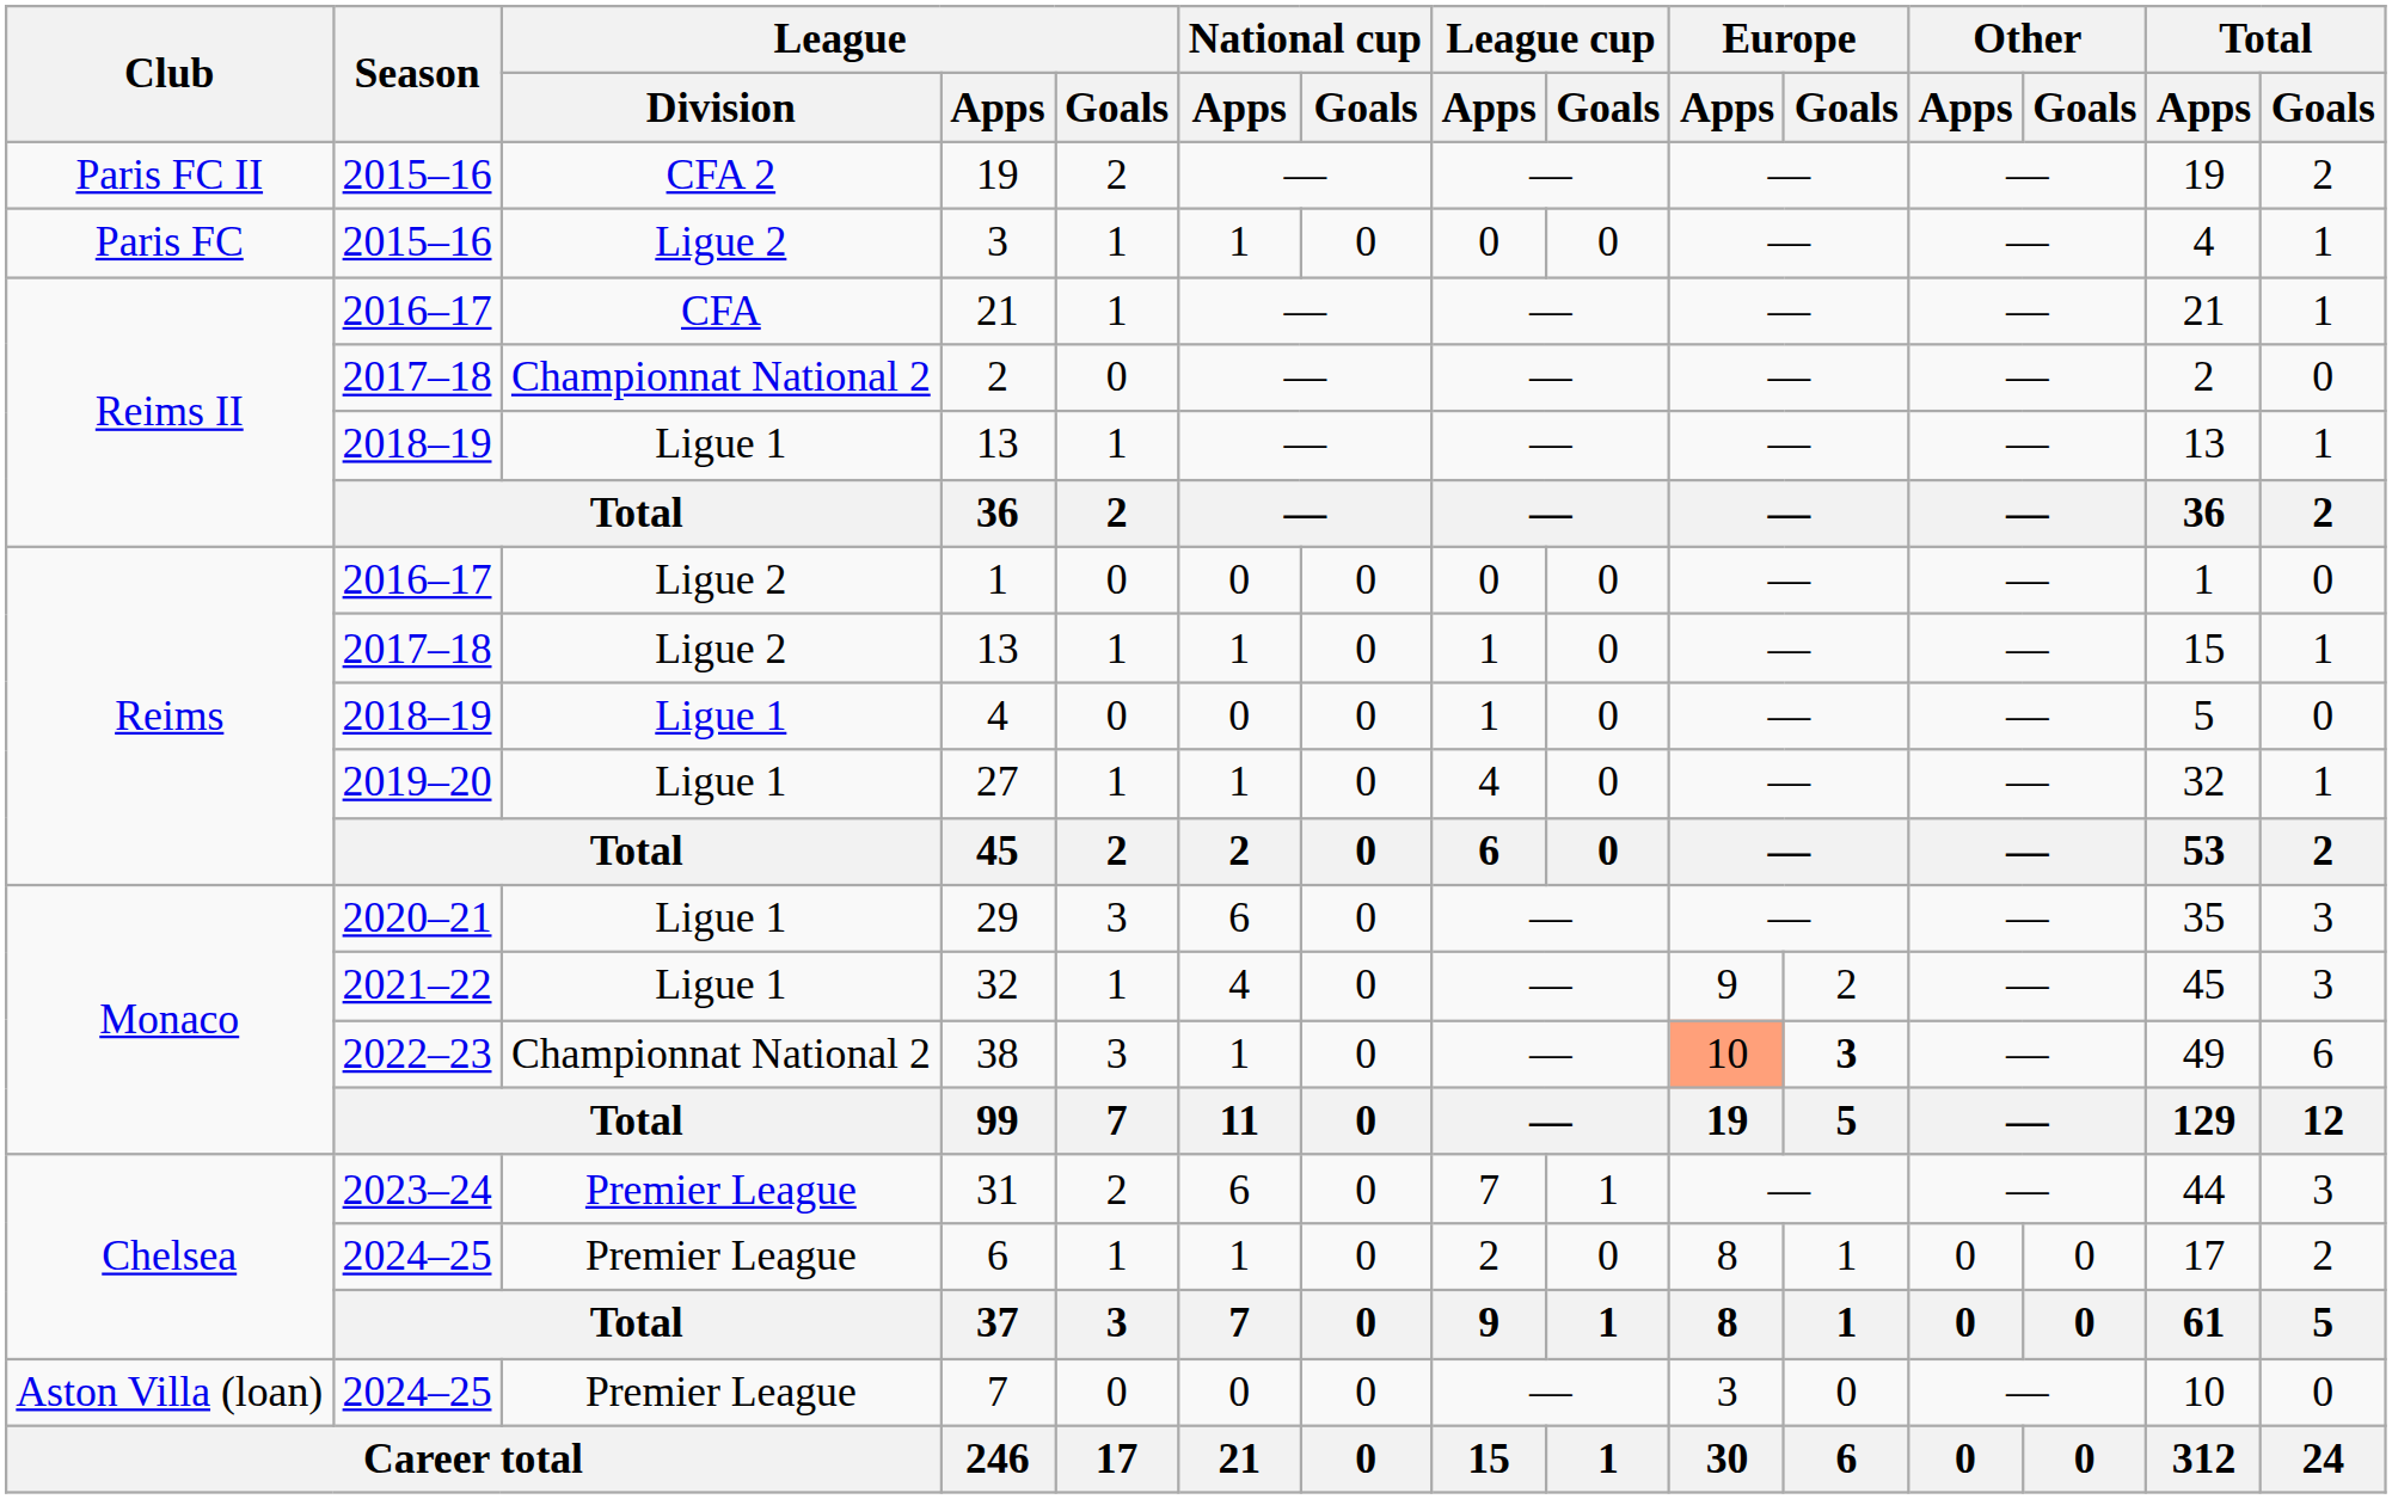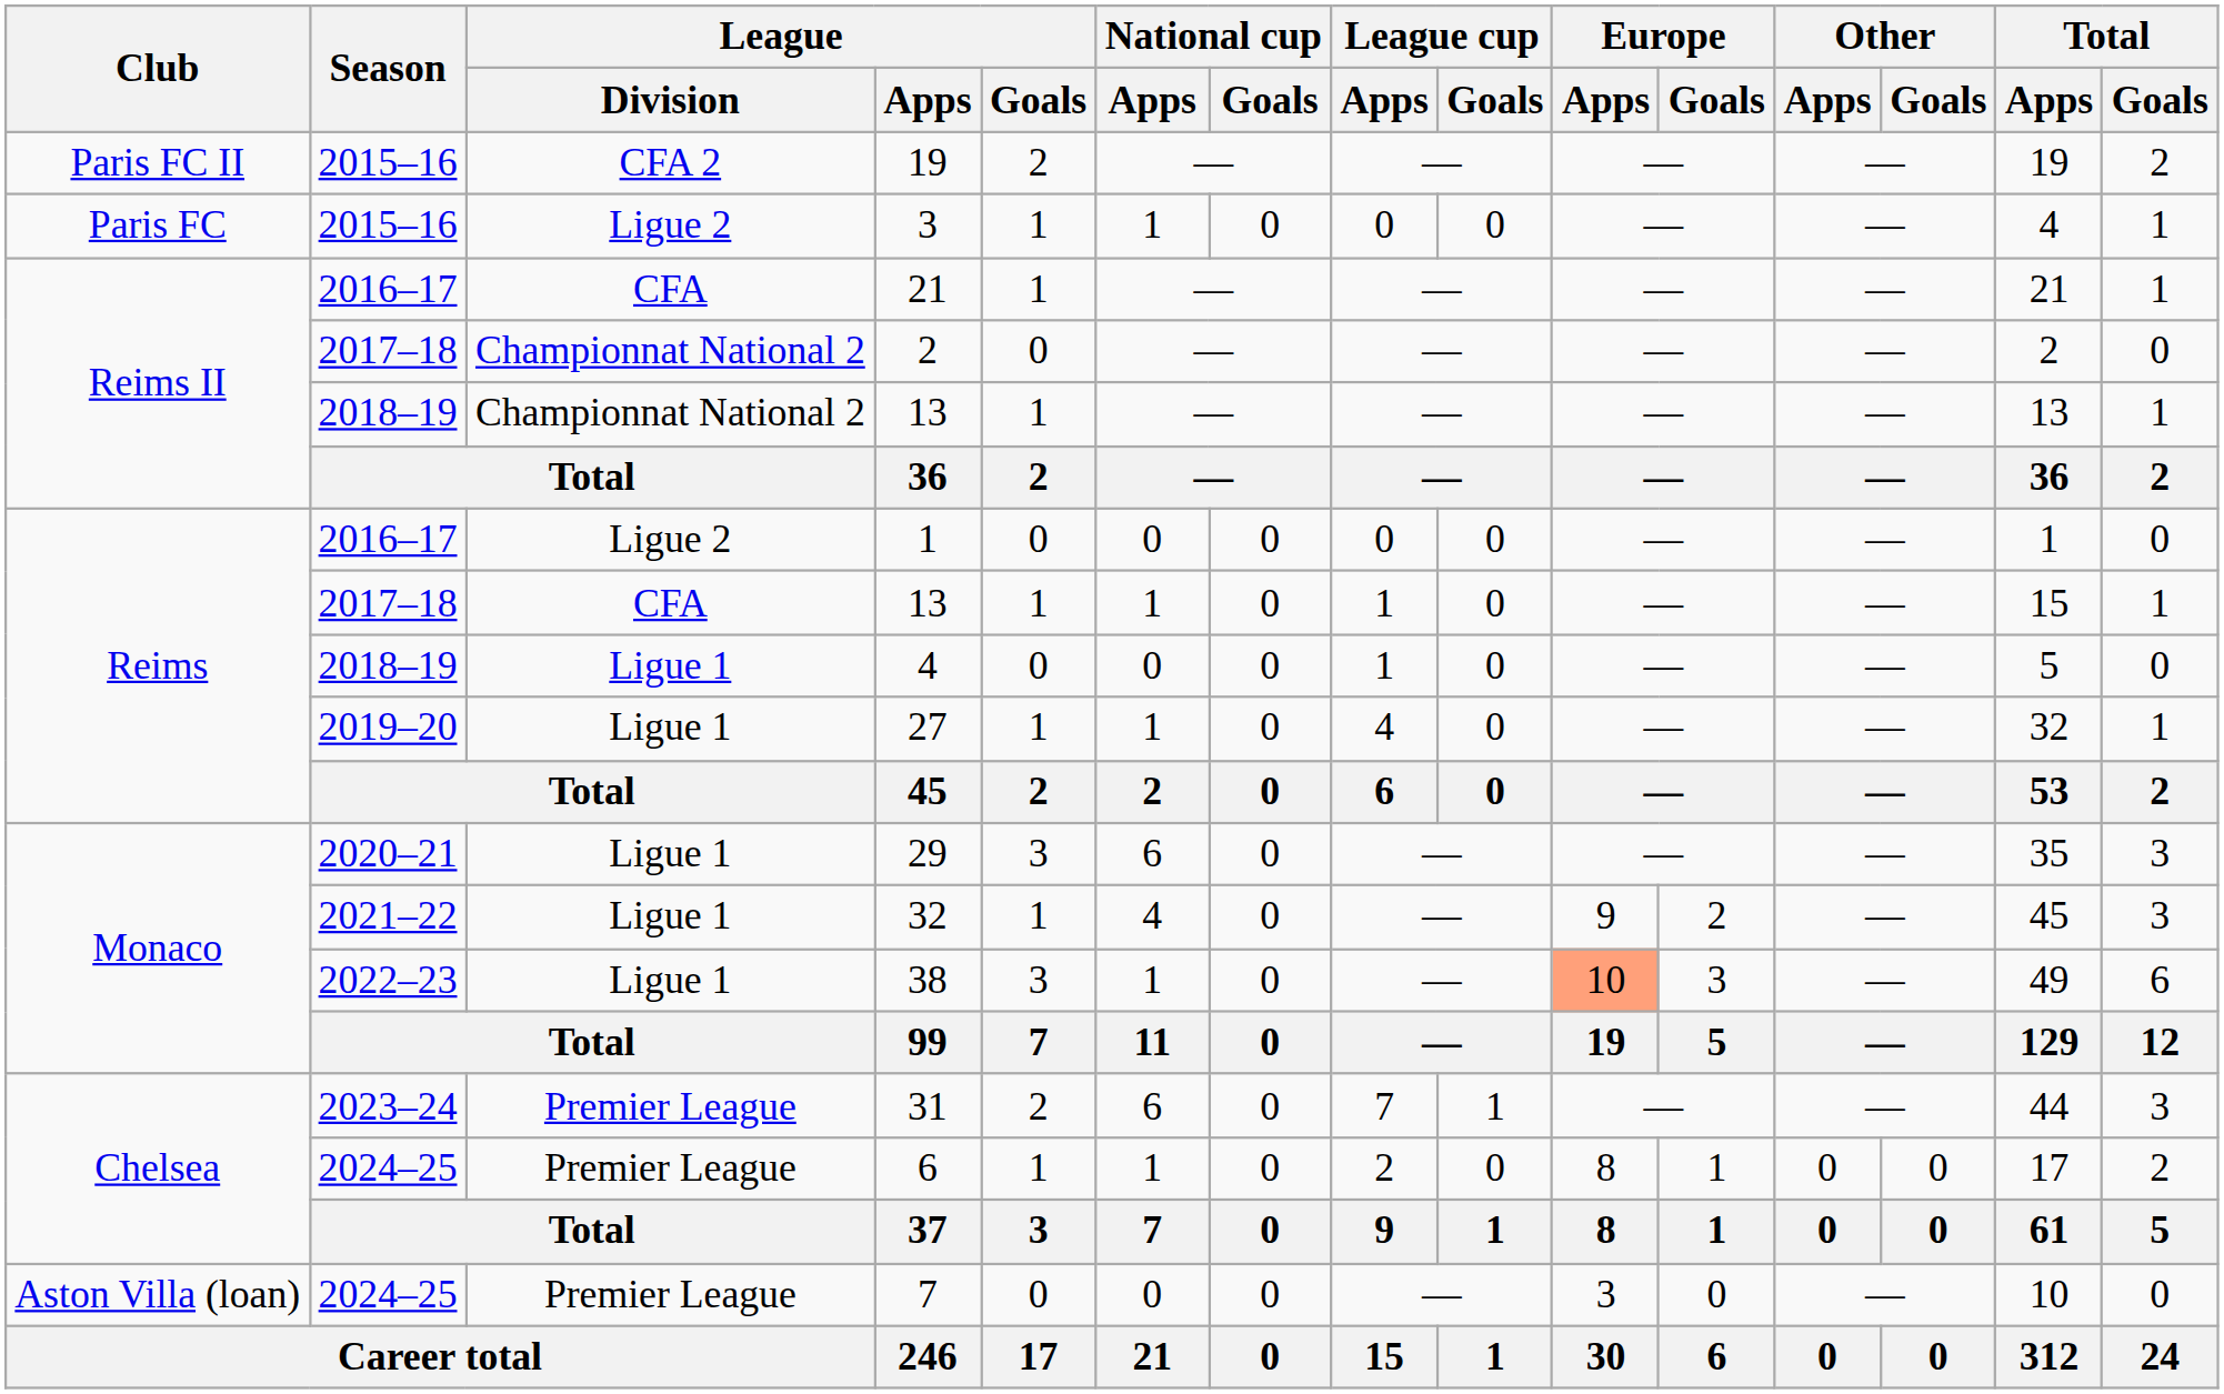 <table class="wikitable" style="text-align: center;">
 <tr>
 <th rowspan="2">Club</th>
 <th rowspan="2">Season</th>
 <th colspan="3">League</th>
 <th colspan="2">National cup</th>
 <th colspan="2">League cup</th>
 <th colspan="2">Europe</th>
 <th colspan="2">Other</th>
 <th colspan="2">Total</th>
 </tr>
 <tr>
 <th>Division</th>
 <th>Apps</th>
 <th>Goals</th>
 <th>Apps</th>
 <th>Goals</th>
 <th>Apps</th>
 <th>Goals</th>
 <th>Apps</th>
 <th>Goals</th>
 <th>Apps</th>
 <th>Goals</th>
 <th>Apps</th>
 <th>Goals</th>
 </tr>
 <tr>
 <td><a href='#'>Paris FC II</a></td>
 <td><a href='#'>2015–16</a></td>
 <td><a href='#'>CFA 2</a></td>
 <td>19</td>
 <td>2</td>
 <td colspan="2">—</td>
 <td colspan="2">—</td>
 <td colspan="2">—</td>
 <td colspan="2">—</td>
 <td>19</td>
 <td>2</td>
 </tr>
 <tr>
 <td><a href='#'>Paris FC</a></td>
 <td><a href='#'>2015–16</a></td>
 <td><a href='#'>Ligue 2</a></td>
 <td>3</td>
 <td>1</td>
 <td>1</td>
 <td>0</td>
 <td>0</td>
 <td>0</td>
 <td colspan="2">—</td>
 <td colspan="2">—</td>
 <td>4</td>
 <td>1</td>
 </tr>
 <tr>
 <td rowspan="4"><a href='#'>Reims II</a></td>
 <td><a href='#'>2016–17</a></td>
 <td><a href='#'>CFA</a></td>
 <td>21</td>
 <td>1</td>
 <td colspan="2">—</td>
 <td colspan="2">—</td>
 <td colspan="2">—</td>
 <td colspan="2">—</td>
 <td>21</td>
 <td>1</td>
 </tr>
 <tr>
 <td><a href='#'>2017–18</a></td>
 <td><a href='#'>Championnat National 2</a></td>
 <td>2</td>
 <td>0</td>
 <td colspan="2">—</td>
 <td colspan="2">—</td>
 <td colspan="2">—</td>
 <td colspan="2">—</td>
 <td>2</td>
 <td>0</td>
 </tr>
 <tr>
 <td><a href='#'>2018–19</a></td>
-<td>Ligue 1</td>
+<td>Championnat National 2</td>
 <td>13</td>
 <td>1</td>
 <td colspan="2">—</td>
 <td colspan="2">—</td>
 <td colspan="2">—</td>
 <td colspan="2">—</td>
 <td>13</td>
 <td>1</td>
 </tr>
 <tr>
 <th colspan="2">Total</th>
 <th>36</th>
 <th>2</th>
 <th colspan="2">—</th>
 <th colspan="2">—</th>
 <th colspan="2">—</th>
 <th colspan="2">—</th>
 <th>36</th>
 <th>2</th>
 </tr>
 <tr>
 <td rowspan="5"><a href='#'>Reims</a></td>
 <td><a href='#'>2016–17</a></td>
 <td>Ligue 2</td>
 <td>1</td>
 <td>0</td>
 <td>0</td>
 <td>0</td>
 <td>0</td>
 <td>0</td>
 <td colspan="2">—</td>
 <td colspan="2">—</td>
 <td>1</td>
 <td>0</td>
 </tr>
 <tr>
 <td><a href='#'>2017–18</a></td>
-<td>Ligue 2</td>
+<td><a href='#'>CFA</a></td>
 <td>13</td>
 <td>1</td>
 <td>1</td>
 <td>0</td>
 <td>1</td>
 <td>0</td>
 <td colspan="2">—</td>
 <td colspan="2">—</td>
 <td>15</td>
 <td>1</td>
 </tr>
 <tr>
 <td><a href='#'>2018–19</a></td>
 <td><a href='#'>Ligue 1</a></td>
 <td>4</td>
 <td>0</td>
 <td>0</td>
 <td>0</td>
 <td>1</td>
 <td>0</td>
 <td colspan="2">—</td>
 <td colspan="2">—</td>
 <td>5</td>
 <td>0</td>
 </tr>
 <tr>
 <td><a href='#'>2019–20</a></td>
 <td>Ligue 1</td>
 <td>27</td>
 <td>1</td>
 <td>1</td>
 <td>0</td>
 <td>4</td>
 <td>0</td>
 <td colspan="2">—</td>
 <td colspan="2">—</td>
 <td>32</td>
 <td>1</td>
 </tr>
 <tr>
 <th colspan="2">Total</th>
 <th>45</th>
 <th>2</th>
 <th>2</th>
 <th>0</th>
 <th>6</th>
 <th>0</th>
 <th colspan="2">—</th>
 <th colspan="2">—</th>
 <th>53</th>
 <th>2</th>
 </tr>
 <tr>
 <td rowspan="4"><a href='#'>Monaco</a></td>
 <td><a href='#'>2020–21</a></td>
 <td>Ligue 1</td>
 <td>29</td>
 <td>3</td>
 <td>6</td>
 <td>0</td>
 <td colspan="2">—</td>
 <td colspan="2">—</td>
 <td colspan="2">—</td>
 <td>35</td>
 <td>3</td>
 </tr>
 <tr>
 <td><a href='#'>2021–22</a></td>
 <td>Ligue 1</td>
 <td>32</td>
 <td>1</td>
 <td>4</td>
 <td>0</td>
 <td colspan="2">—</td>
 <td>9</td>
 <td>2</td>
 <td colspan="2">—</td>
 <td>45</td>
 <td>3</td>
 </tr>
 <tr>
 <td><a href='#'>2022–23</a></td>
-<td>Championnat National 2</td>
+<td>Ligue 1</td>
 <td>38</td>
 <td>3</td>
 <td>1</td>
 <td>0</td>
 <td colspan="2">—</td>
 <td style="background: lightsalmon;">10</td>
-<td><strong>3</strong></td>
+<td>3</td>
 <td colspan="2">—</td>
 <td>49</td>
 <td>6</td>
 </tr>
 <tr>
 <th colspan="2">Total</th>
 <th>99</th>
 <th>7</th>
 <th>11</th>
 <th>0</th>
 <th colspan="2">—</th>
 <th>19</th>
 <th>5</th>
 <th colspan="2">—</th>
 <th>129</th>
 <th>12</th>
 </tr>
 <tr>
 <td rowspan="3"><a href='#'>Chelsea</a></td>
 <td><a href='#'>2023–24</a></td>
 <td><a href='#'>Premier League</a></td>
 <td>31</td>
 <td>2</td>
 <td>6</td>
 <td>0</td>
 <td>7</td>
 <td>1</td>
 <td colspan="2">—</td>
 <td colspan="2">—</td>
 <td>44</td>
 <td>3</td>
 </tr>
 <tr>
 <td><a href='#'>2024–25</a></td>
 <td>Premier League</td>
 <td>6</td>
 <td>1</td>
 <td>1</td>
 <td>0</td>
 <td>2</td>
 <td>0</td>
 <td>8</td>
 <td>1</td>
 <td>0</td>
 <td>0</td>
 <td>17</td>
 <td>2</td>
 </tr>
 <tr>
 <th colspan="2">Total</th>
 <th>37</th>
 <th>3</th>
 <th>7</th>
 <th>0</th>
 <th>9</th>
 <th>1</th>
 <th>8</th>
 <th>1</th>
 <th>0</th>
 <th>0</th>
 <th>61</th>
 <th>5</th>
 </tr>
 <tr>
 <td><a href='#'>Aston Villa</a> (loan)</td>
 <td><a href='#'>2024–25</a></td>
 <td>Premier League</td>
 <td>7</td>
 <td>0</td>
 <td>0</td>
 <td>0</td>
 <td colspan="2">—</td>
 <td>3</td>
 <td>0</td>
 <td colspan="2">—</td>
 <td>10</td>
 <td>0</td>
 </tr>
 <tr>
 <th colspan="3">Career total</th>
 <th>246</th>
 <th>17</th>
 <th>21</th>
 <th>0</th>
 <th>15</th>
 <th>1</th>
 <th>30</th>
 <th>6</th>
 <th>0</th>
 <th>0</th>
 <th>312</th>
 <th>24</th>
 </tr>
 </table>
